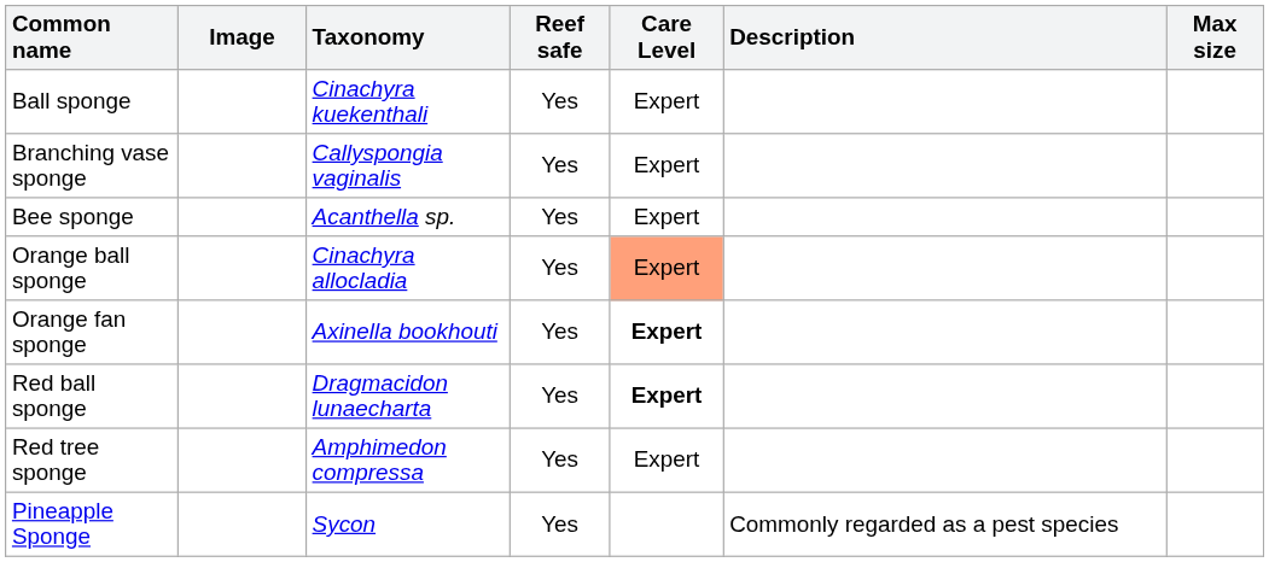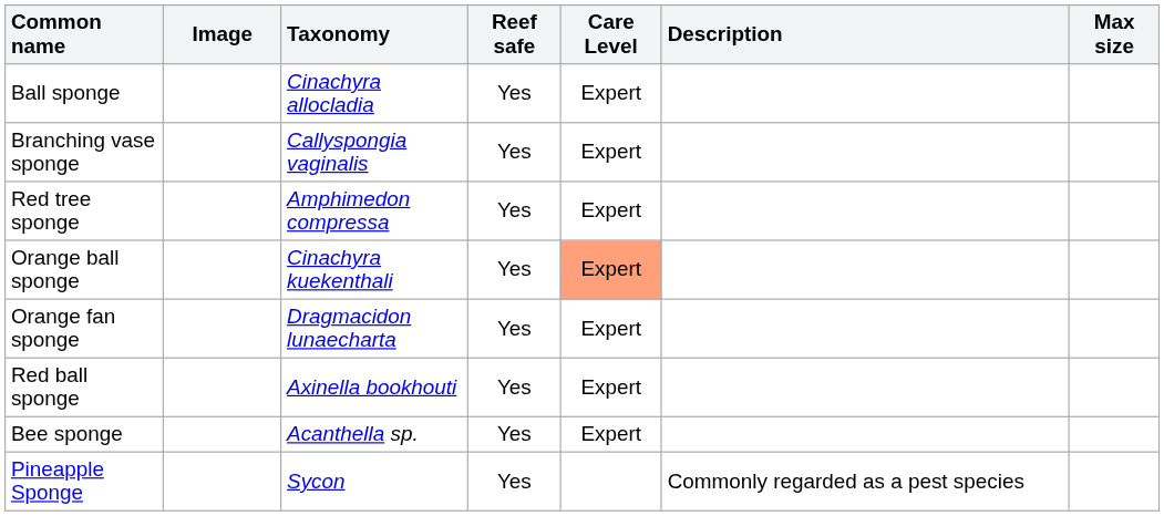 <table class="sortable collapsible" cellpadding="4" width="100%" border="1" style="border:1px solid #aaa; border-collapse:collapse">
 <tr>
 <th align="left" style="background:#F2F3F4" width="170px">Common name</th>
 <th style="background:#F2F3F4" width="130px" class="unsortable">Image</th>
 <th align="left" style="background:#F2F3F4" width="190px">Taxonomy</th>
 <th style="background:#F2F3F4" width="100px">Reef safe</th>
 <th style="background:#F2F3F4" width="100px">Care Level</th>
 <th align="left" style="background:#F2F3F4" width="610px" class="unsortable">Description</th>
 <th style="background:#F2F3F4" width="100px">Max size</th>
 </tr>
 <tr>
 <td>Ball sponge</td>
 <td></td>
-<td><em><a href='#'>Cinachyra kuekenthali</a></em></td>
+<td><em><a href='#'>Cinachyra allocladia</a></em></td>
 <td align="center">Yes</td>
 <td align="center">Expert</td>
 <td></td>
 <td align="center"></td>
 </tr>
 <tr>
 <td>Branching vase sponge</td>
 <td></td>
 <td><em><a href='#'>Callyspongia vaginalis</a></em></td>
 <td align="center">Yes</td>
 <td align="center">Expert</td>
 <td></td>
 <td align="center"></td>
 </tr>
 <tr>
-<td>Bee sponge</td>
+<td>Red tree sponge</td>
 <td></td>
-<td><em><a href='#'> Acanthella</a> sp.</em></td>
+<td><em><a href='#'>Amphimedon compressa</a></em></td>
 <td align="center">Yes</td>
 <td align="center">Expert</td>
 <td></td>
 <td align="center"></td>
 </tr>
 <tr>
 <td>Orange ball sponge</td>
 <td></td>
-<td><em><a href='#'>Cinachyra allocladia</a></em></td>
+<td><em><a href='#'>Cinachyra kuekenthali</a></em></td>
 <td align="center">Yes</td>
 <td align="center" style="background: lightsalmon;">Expert</td>
 <td></td>
 <td align="center"></td>
 </tr>
 <tr>
 <td>Orange fan sponge</td>
 <td></td>
-<td><em><a href='#'>Axinella bookhouti</a></em></td>
+<td><em><a href='#'>Dragmacidon lunaecharta</a></em></td>
 <td align="center">Yes</td>
-<td align="center"><strong>Expert</strong></td>
+<td align="center">Expert</td>
 <td></td>
 <td align="center"></td>
 </tr>
 <tr>
 <td>Red ball sponge</td>
 <td></td>
-<td><em><a href='#'>Dragmacidon lunaecharta</a></em></td>
+<td><em><a href='#'>Axinella bookhouti</a></em></td>
 <td align="center">Yes</td>
-<td align="center"><strong>Expert</strong></td>
+<td align="center">Expert</td>
 <td></td>
 <td align="center"></td>
 </tr>
 <tr>
-<td>Red tree sponge</td>
+<td>Bee sponge</td>
 <td></td>
-<td><em><a href='#'>Amphimedon compressa</a></em></td>
+<td><em><a href='#'> Acanthella</a> sp.</em></td>
 <td align="center">Yes</td>
 <td align="center">Expert</td>
 <td></td>
 <td align="center"></td>
 </tr>
 <tr>
 <td><a href='#'>Pineapple Sponge</a></td>
 <td></td>
 <td><em><a href='#'>Sycon</a></em></td>
 <td align="center">Yes</td>
 <td align="center"></td>
 <td>Commonly regarded as a pest species</td>
 <td align="center"></td>
 </tr>
 </table>
